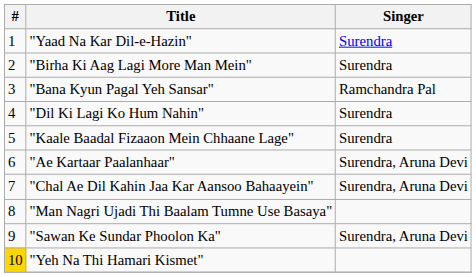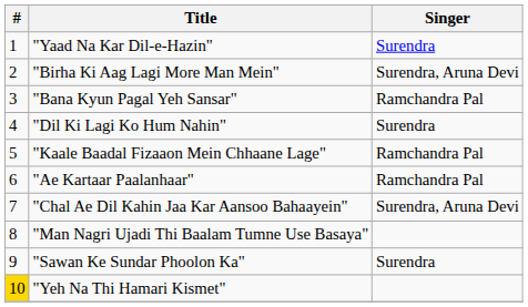 <table class="wikitable" style="font-size:95%;">
 <tr>
 <th>#</th>
 <th>Title</th>
 <th>Singer</th>
 </tr>
 <tr>
 <td>1</td>
 <td>"Yaad Na Kar Dil-e-Hazin"</td>
 <td><a href='#'>Surendra</a></td>
 </tr>
 <tr>
 <td>2</td>
 <td>"Birha Ki Aag Lagi More Man Mein"</td>
-<td>Surendra</td>
+<td>Surendra, Aruna Devi</td>
 </tr>
 <tr>
 <td>3</td>
 <td>"Bana Kyun Pagal Yeh Sansar"</td>
 <td>Ramchandra Pal</td>
 </tr>
 <tr>
 <td>4</td>
 <td>"Dil Ki Lagi Ko Hum Nahin"</td>
 <td>Surendra</td>
 </tr>
 <tr>
 <td>5</td>
 <td>"Kaale Baadal Fizaaon Mein Chhaane Lage"</td>
-<td>Surendra</td>
+<td>Ramchandra Pal</td>
 </tr>
 <tr>
 <td>6</td>
 <td>"Ae Kartaar Paalanhaar"</td>
-<td>Surendra, Aruna Devi</td>
+<td>Ramchandra Pal</td>
 </tr>
 <tr>
 <td>7</td>
 <td>"Chal Ae Dil Kahin Jaa Kar Aansoo Bahaayein"</td>
 <td>Surendra, Aruna Devi</td>
 </tr>
 <tr>
 <td>8</td>
 <td>"Man Nagri Ujadi Thi Baalam Tumne Use Basaya"</td>
 <td></td>
 </tr>
 <tr>
 <td>9</td>
 <td>"Sawan Ke Sundar Phoolon Ka"</td>
-<td>Surendra, Aruna Devi</td>
+<td>Surendra</td>
 </tr>
 <tr>
 <td style="background: gold;">10</td>
 <td>"Yeh Na Thi Hamari Kismet"</td>
 <td></td>
 </tr>
 <tr>
 </tr>
 </table>
